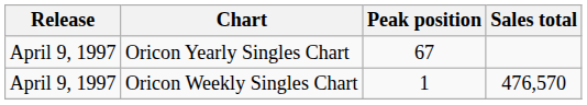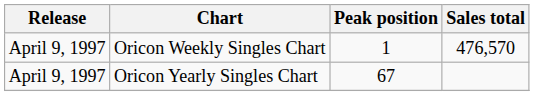 <table class="wikitable">
 <tr>
 <th>Release</th>
 <th>Chart</th>
 <th>Peak position</th>
 <th>Sales total</th>
 </tr>
 <tr>
 <td>April 9, 1997</td>
+<td>Oricon Weekly Singles Chart</td>
+<td align="center">1</td>
+<td align="center">476,570</td>
+</tr>
+<tr>
+<td>April 9, 1997</td>
 <td>Oricon Yearly Singles Chart</td>
 <td align="center">67 </td>
 <td></td>
 </tr>
 <tr>
-<td>April 9, 1997</td>
-<td>Oricon Weekly Singles Chart</td>
-<td align="center">1</td>
-<td align="center">476,570</td>
-</tr>
-<tr>
 </tr>
 </table>
